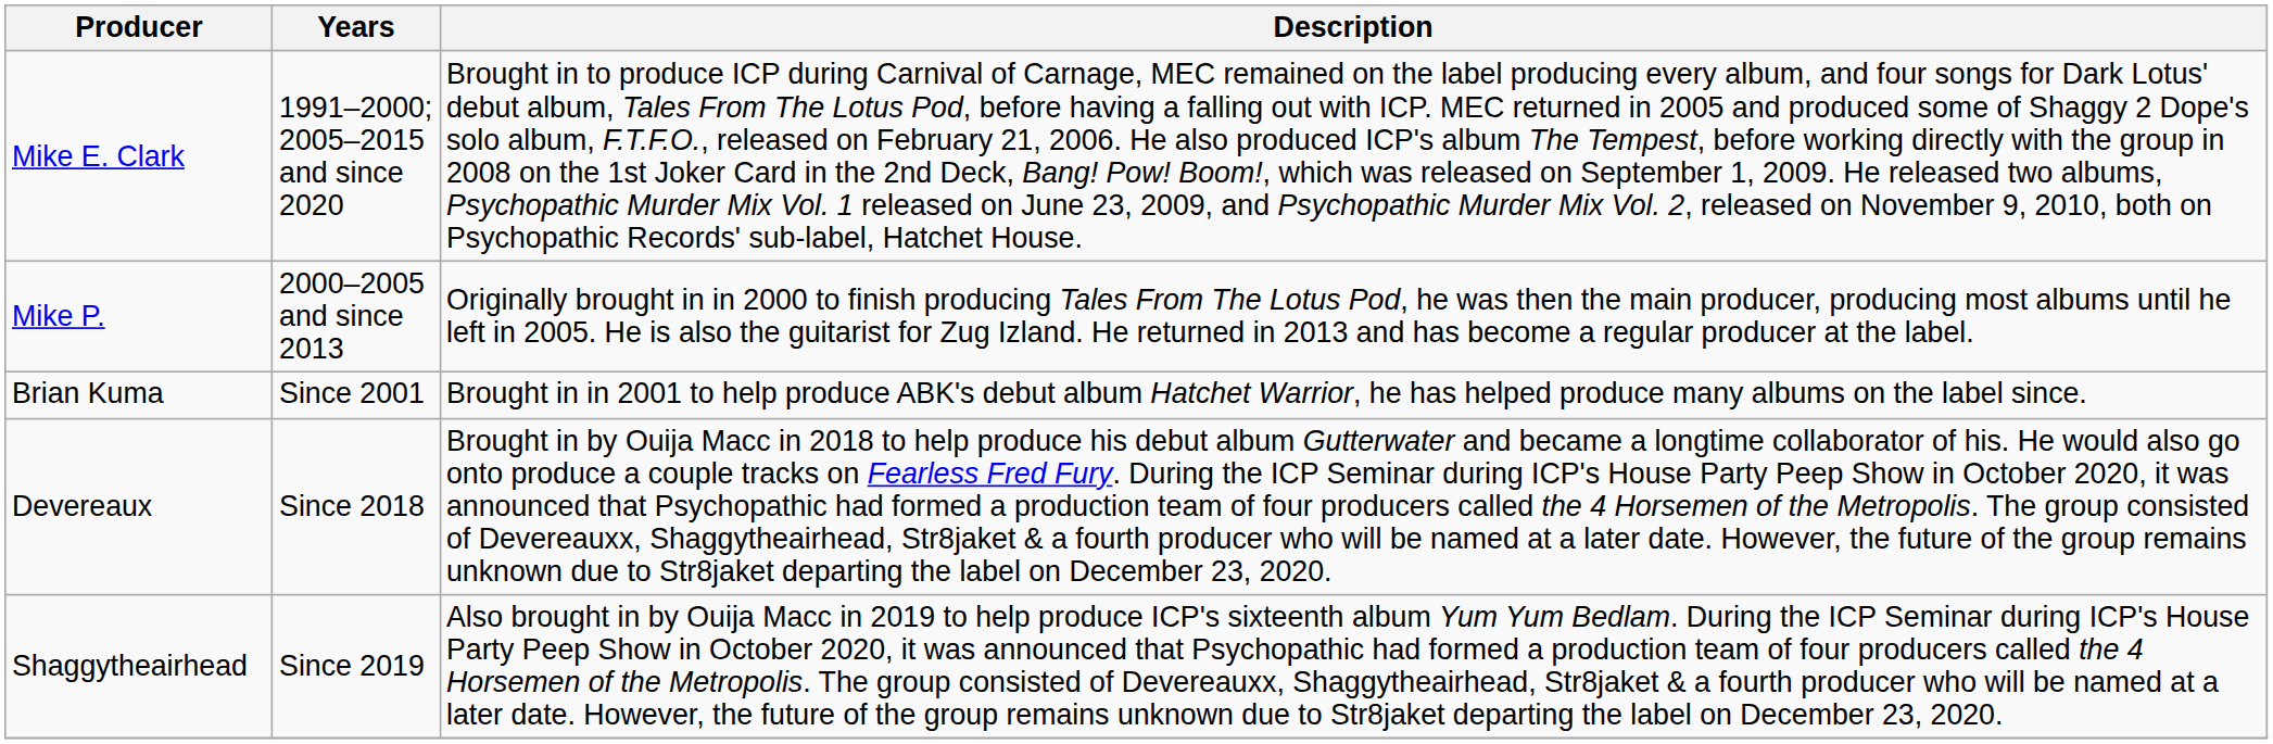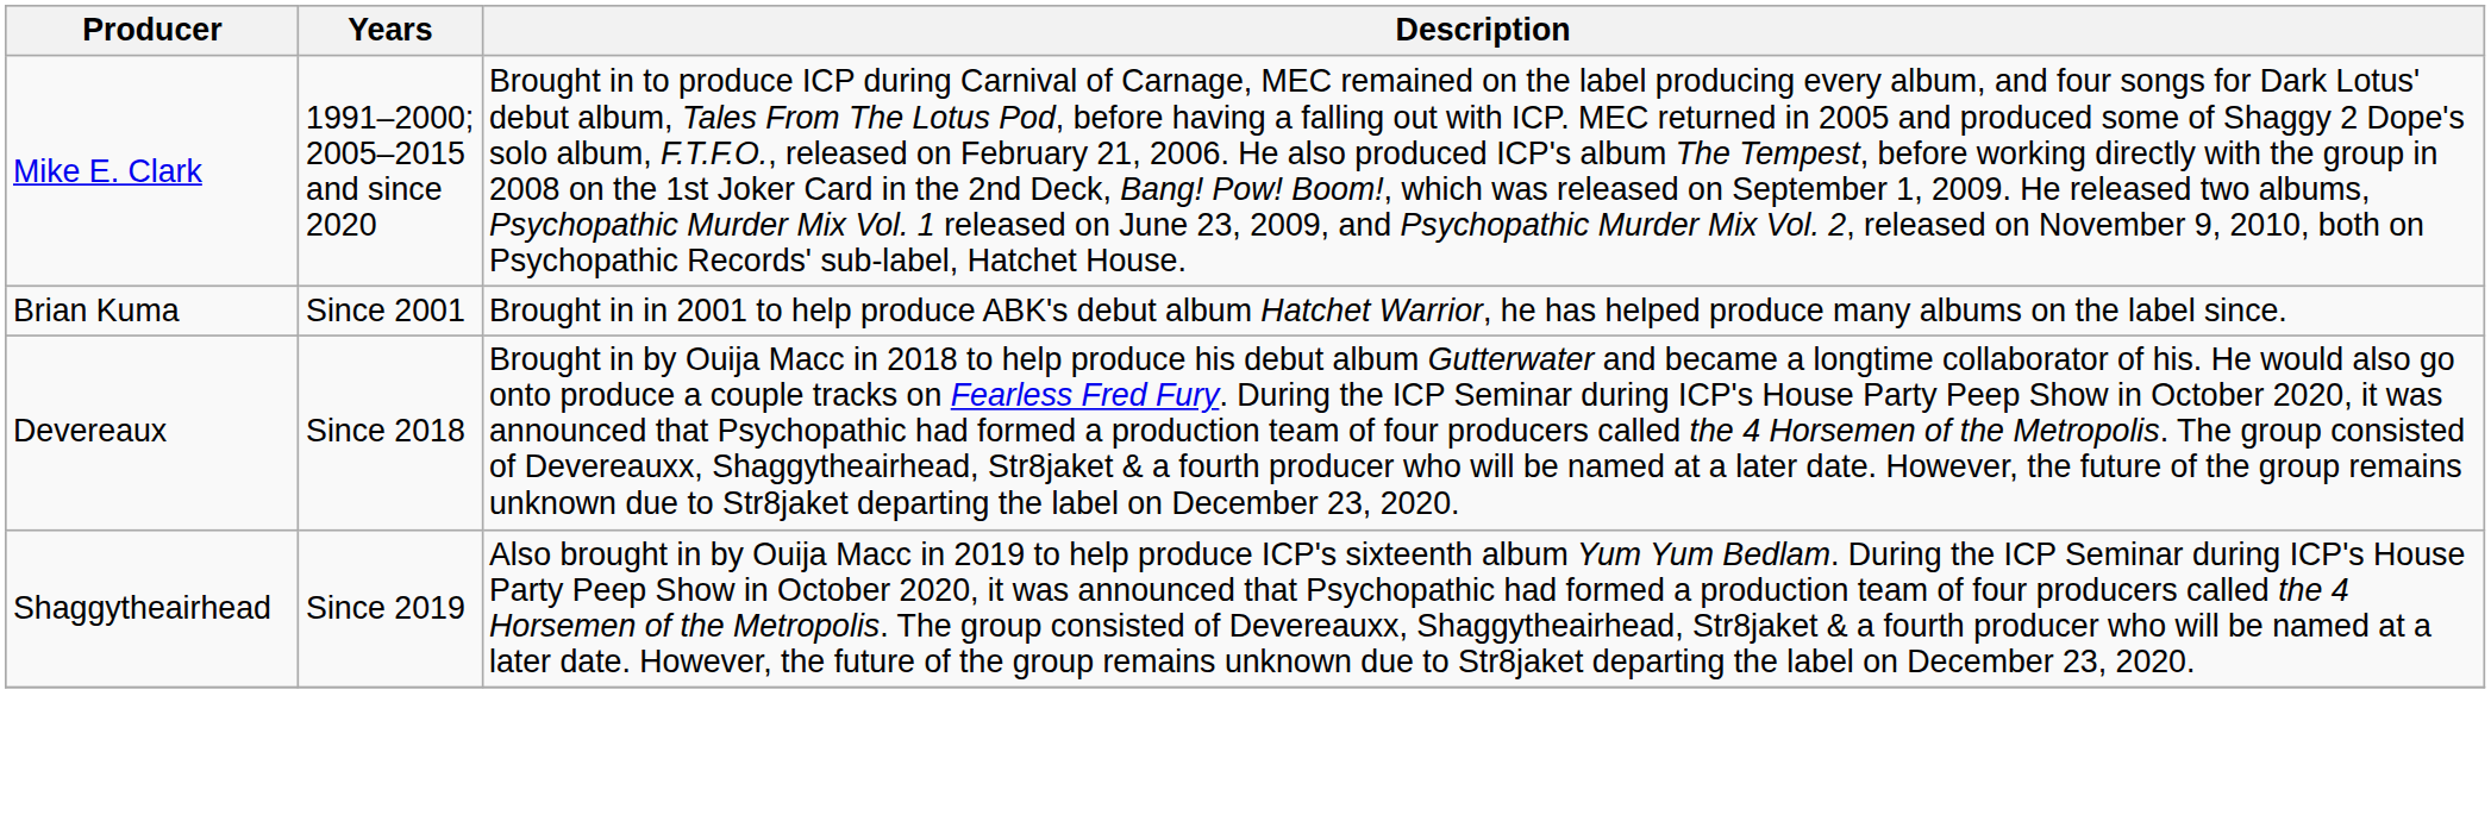 <table class="wikitable">
 <tr>
 <th style="width:140px;">Producer</th>
 <th>Years</th>
 <th>Description</th>
 </tr>
 <tr>
 <td><a href='#'>Mike E. Clark</a></td>
 <td>1991–2000; 2005–2015 and since 2020</td>
 <td>Brought in to produce ICP during Carnival of Carnage, MEC remained on the label producing every album, and four songs for Dark Lotus' debut album, <em>Tales From The Lotus Pod</em>, before having a falling out with ICP. MEC returned in 2005 and produced some of Shaggy 2 Dope's solo album, <em>F.T.F.O.</em>, released on February 21, 2006. He also produced ICP's album <em>The Tempest</em>, before working directly with the group in 2008 on the 1st Joker Card in the 2nd Deck, <em>Bang! Pow! Boom!</em>, which was released on September 1, 2009. He released two albums, <em>Psychopathic Murder Mix Vol. 1</em> released on June 23, 2009, and <em>Psychopathic Murder Mix Vol. 2</em>, released on November 9, 2010, both on Psychopathic Records' sub-label, Hatchet House.</td>
-</tr>
-<tr>
-<td><a href='#'>Mike P.</a></td>
-<td>2000–2005 and since 2013</td>
-<td>Originally brought in in 2000 to finish producing <em>Tales From The Lotus Pod</em>, he was then the main producer, producing most albums until he left in 2005. He is also the guitarist for Zug Izland. He returned in 2013 and has become a regular producer at the label.</td>
 </tr>
 <tr>
 <td>Brian Kuma</td>
 <td>Since 2001</td>
 <td>Brought in in 2001 to help produce ABK's debut album <em>Hatchet Warrior</em>, he has helped produce many albums on the label since.</td>
 </tr>
 <tr>
 <td>Devereaux</td>
 <td>Since 2018</td>
 <td>Brought in by Ouija Macc in 2018 to help produce his debut album <em>Gutterwater</em> and became a longtime collaborator of his. He would also go onto produce a couple tracks on <em><a href='#'>Fearless Fred Fury</a></em>. During the ICP Seminar during ICP's House Party Peep Show in October 2020, it was announced that Psychopathic had formed a production team of four producers called <em>the 4 Horsemen of the Metropolis</em>. The group consisted of Devereauxx, Shaggytheairhead, Str8jaket & a fourth producer who will be named at a later date. However, the future of the group remains unknown due to Str8jaket departing the label on December 23, 2020.</td>
 </tr>
 <tr>
 <td>Shaggytheairhead</td>
 <td>Since 2019</td>
 <td>Also brought in by Ouija Macc in 2019 to help produce ICP's sixteenth album <em>Yum Yum Bedlam</em>. During the ICP Seminar during ICP's House Party Peep Show in October 2020, it was announced that Psychopathic had formed a production team of four producers called <em>the 4 Horsemen of the Metropolis</em>. The group consisted of Devereauxx, Shaggytheairhead, Str8jaket & a fourth producer who will be named at a later date. However, the future of the group remains unknown due to Str8jaket departing the label on December 23, 2020.</td>
 </tr>
 <tr>
 </tr>
 </table>
